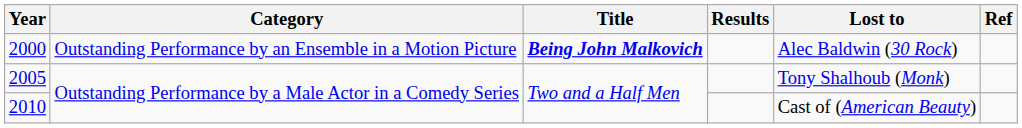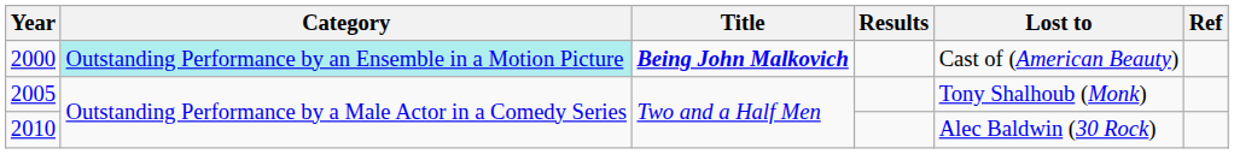 <table class="wikitable">
 <tr>
 <th>Year</th>
 <th>Category</th>
 <th>Title</th>
 <th>Results</th>
 <th>Lost to</th>
 <th>Ref</th>
 </tr>
 <tr>
 <td><a href='#'>2000</a></td>
-<td><a href='#'>Outstanding Performance by an Ensemble in a Motion Picture</a></td>
+<td style="background: paleturquoise;"><a href='#'>Outstanding Performance by an Ensemble in a Motion Picture</a></td>
 <td><strong><em><a href='#'>Being John Malkovich</a></em></strong></td>
 <td></td>
-<td><a href='#'>Alec Baldwin</a> (<em><a href='#'>30 Rock</a></em>)</td>
+<td>Cast of (<em><a href='#'>American Beauty</a></em>)</td>
 <td></td>
 </tr>
 <tr>
 <td><a href='#'>2005</a></td>
 <td rowspan="2"><a href='#'>Outstanding Performance by a Male Actor in a Comedy Series</a></td>
 <td rowspan="2"><em><a href='#'>Two and a Half Men</a></em></td>
 <td></td>
 <td><a href='#'>Tony Shalhoub</a> (<em><a href='#'>Monk</a></em>)</td>
 <td></td>
 </tr>
 <tr>
 <td><a href='#'>2010</a></td>
 <td></td>
-<td>Cast of (<em><a href='#'>American Beauty</a></em>)</td>
+<td><a href='#'>Alec Baldwin</a> (<em><a href='#'>30 Rock</a></em>)</td>
 <td></td>
 </tr>
 </table>
